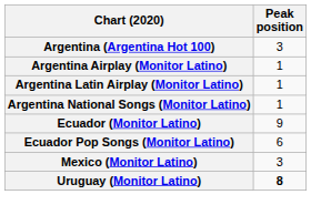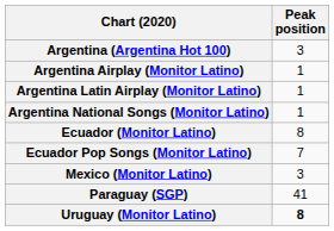 <table class="wikitable sortable plainrowheaders" style="text-align:center">
 <tr>
 <th scope="col">Chart (2020)</th>
 <th scope="col">Peak<br>position</th>
 </tr>
 <tr>
 <th scope="row">Argentina (<a href='#'>Argentina Hot 100</a>)</th>
 <td>3</td>
 </tr>
 <tr>
 <th scope="row">Argentina Airplay (<a href='#'>Monitor Latino</a>)</th>
 <td>1</td>
 </tr>
 <tr>
 <th scope="row">Argentina Latin Airplay (<a href='#'>Monitor Latino</a>)</th>
 <td>1</td>
 </tr>
 <tr>
 <th scope="row">Argentina National Songs (<a href='#'>Monitor Latino</a>)</th>
 <td>1</td>
 </tr>
 <tr>
 <th scope="row">Ecuador (<a href='#'>Monitor Latino</a>)</th>
-<td>9</td>
+<td>8</td>
 </tr>
 <tr>
 <th scope="row">Ecuador Pop Songs (<a href='#'>Monitor Latino</a>)</th>
-<td>6</td>
+<td>7</td>
 </tr>
 <tr>
 <th scope="row">Mexico (<a href='#'>Monitor Latino</a>)</th>
 <td>3</td>
 </tr>
 <tr>
+<th scope="row">Paraguay (<a href='#'>SGP</a>)</th>
+<td>41</td>
+</tr>
+<tr>
 <th scope="row">Uruguay (<a href='#'>Monitor Latino</a>)</th>
 <td><strong>8</strong></td>
 </tr>
 </table>
